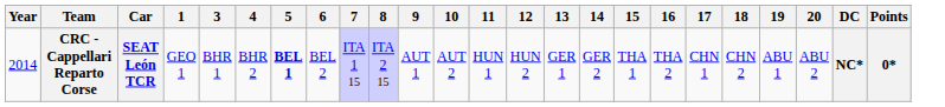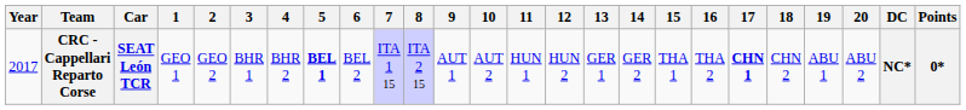 <table class="wikitable" style="text-align:center; font-size:85%">
 <tr>
 <th>Year</th>
 <th>Team</th>
 <th>Car</th>
 <th>1</th>
+<th>2</th>
 <th>3</th>
 <th>4</th>
 <th>5</th>
 <th>6</th>
 <th>7</th>
 <th>8</th>
 <th>9</th>
 <th>10</th>
 <th>11</th>
 <th>12</th>
 <th>13</th>
 <th>14</th>
 <th>15</th>
 <th>16</th>
 <th>17</th>
 <th>18</th>
 <th>19</th>
 <th>20</th>
 <th>DC</th>
 <th>Points</th>
 </tr>
 <tr>
-<td><a href='#'>2014</a></td>
+<td><a href='#'>2017</a></td>
 <th>CRC - Cappellari Reparto Corse</th>
 <th><a href='#'>SEAT León TCR</a></th>
 <td style="background:#;"><a href='#'>GEO<br>1</a><br><small></small></td>
+<td style="background:#;"><a href='#'>GEO<br>2</a><br><small></small></td>
 <td style="background:#;"><a href='#'>BHR<br>1</a><br><small></small></td>
 <td style="background:#;"><a href='#'>BHR<br>2</a><br><small></small></td>
 <td style="background:#;"><strong><a href='#'>BEL<br>1</a><br><small></small></strong></td>
 <td style="background:#;"><a href='#'>BEL<br>2</a><br><small></small></td>
 <td style="background:#CFCFFF;"><a href='#'>ITA<br>1</a><br><small>15</small></td>
 <td style="background:#CFCFFF;"><a href='#'>ITA<br>2</a><br><small>15</small></td>
 <td style="background:#;"><a href='#'>AUT<br>1</a><br><small></small></td>
 <td style="background:#;"><a href='#'>AUT<br>2</a><br><small></small></td>
 <td style="background:#;"><a href='#'>HUN<br>1</a><br><small></small></td>
 <td style="background:#;"><a href='#'>HUN<br>2</a><br><small></small></td>
 <td style="background:#;"><a href='#'>GER<br>1</a><br><small></small></td>
 <td style="background:#;"><a href='#'>GER<br>2</a><br><small></small></td>
 <td style="background:#;"><a href='#'>THA<br>1</a><br><small></small></td>
 <td style="background:#;"><a href='#'>THA<br>2</a><br><small></small></td>
-<td style="background:#;"><a href='#'>CHN<br>1</a><br><small></small></td>
+<td style="background:#;"><strong><a href='#'>CHN<br>1</a><br><small></small></strong></td>
 <td style="background:#;"><a href='#'>CHN<br>2</a><br><small></small></td>
 <td style="background:#;"><a href='#'>ABU<br>1</a><br><small></small></td>
 <td style="background:#;"><a href='#'>ABU<br>2</a><br><small></small></td>
 <th>NC*</th>
 <th>0*</th>
 </tr>
 </table>
